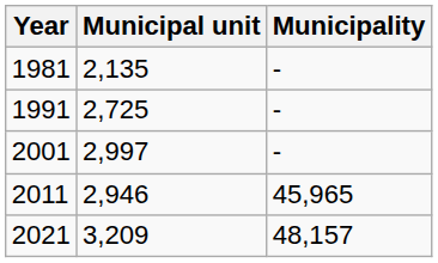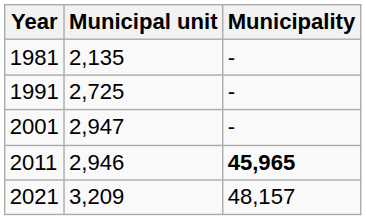 <table class=wikitable>
 <tr>
 <th>Year</th>
 <th>Municipal unit</th>
 <th>Municipality</th>
 </tr>
 <tr>
 <td>1981</td>
 <td>2,135</td>
 <td>-</td>
 </tr>
 <tr>
 <td>1991</td>
 <td>2,725</td>
 <td>-</td>
 </tr>
 <tr>
 <td>2001</td>
-<td>2,997</td>
+<td>2,947</td>
 <td>-</td>
 </tr>
 <tr>
 <td>2011</td>
 <td>2,946</td>
-<td>45,965</td>
+<td><strong>45,965</strong></td>
 </tr>
 <tr>
 <td>2021</td>
 <td>3,209</td>
 <td>48,157</td>
 </tr>
 </table>
